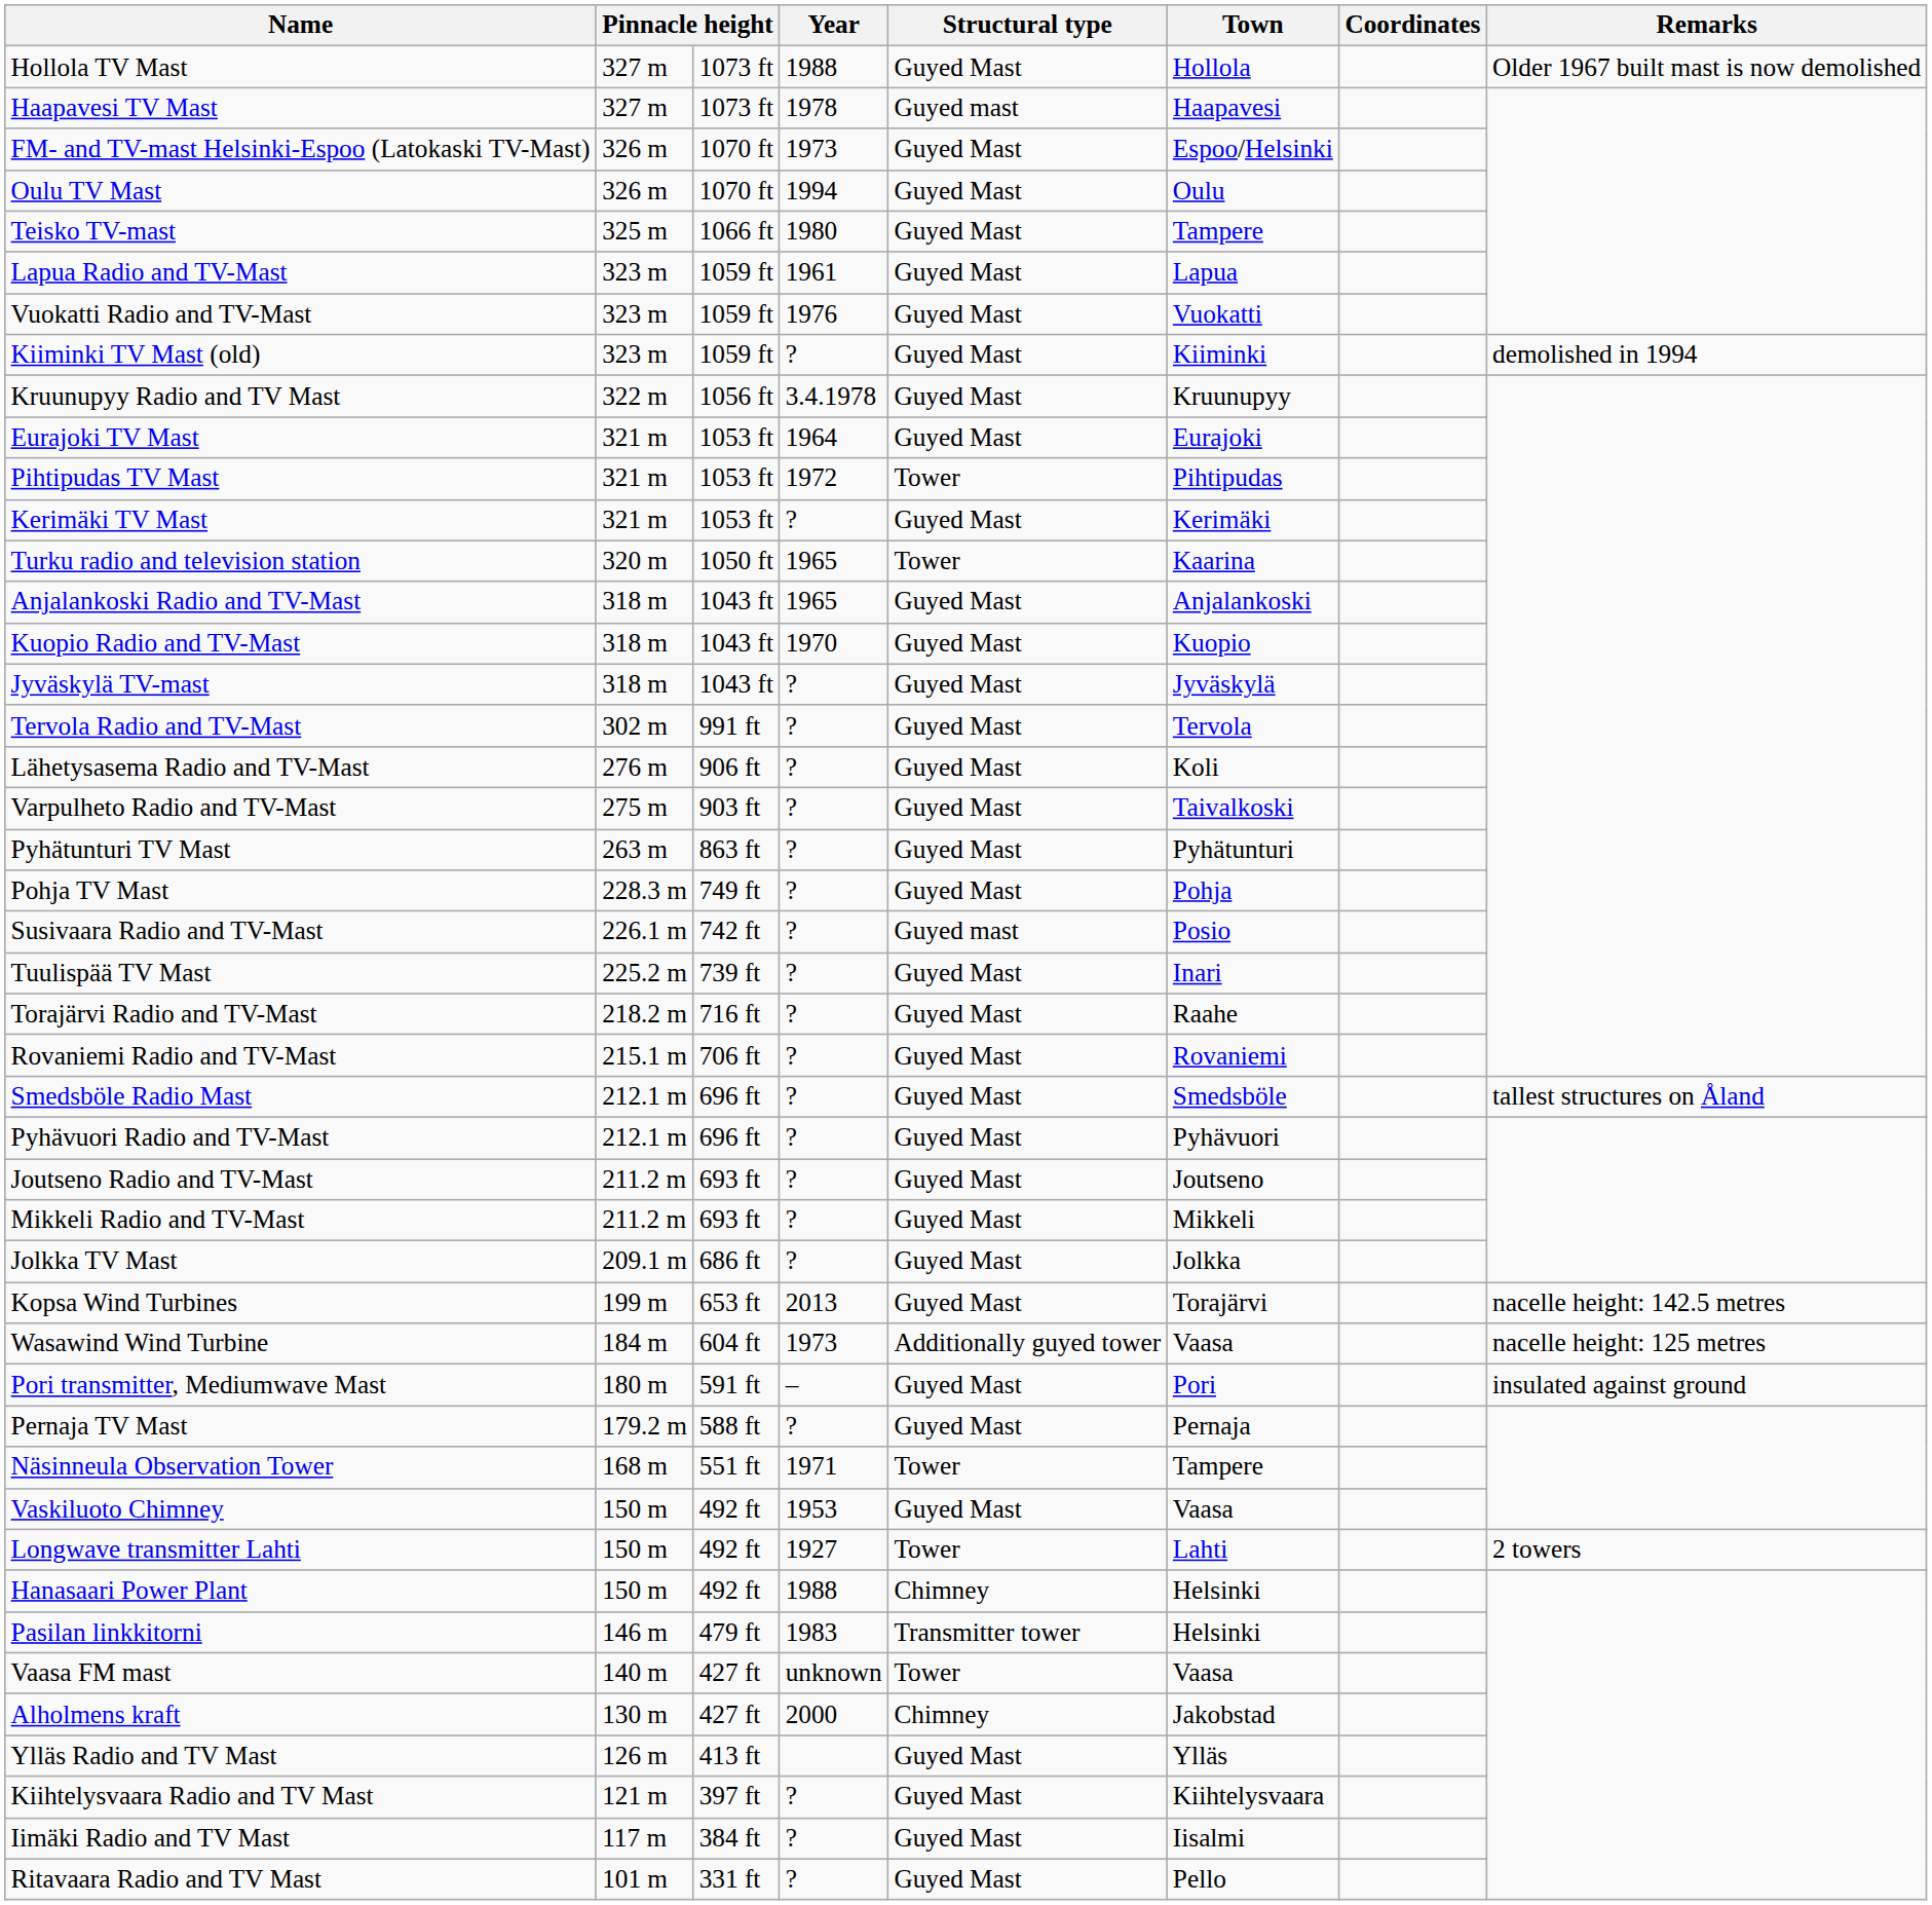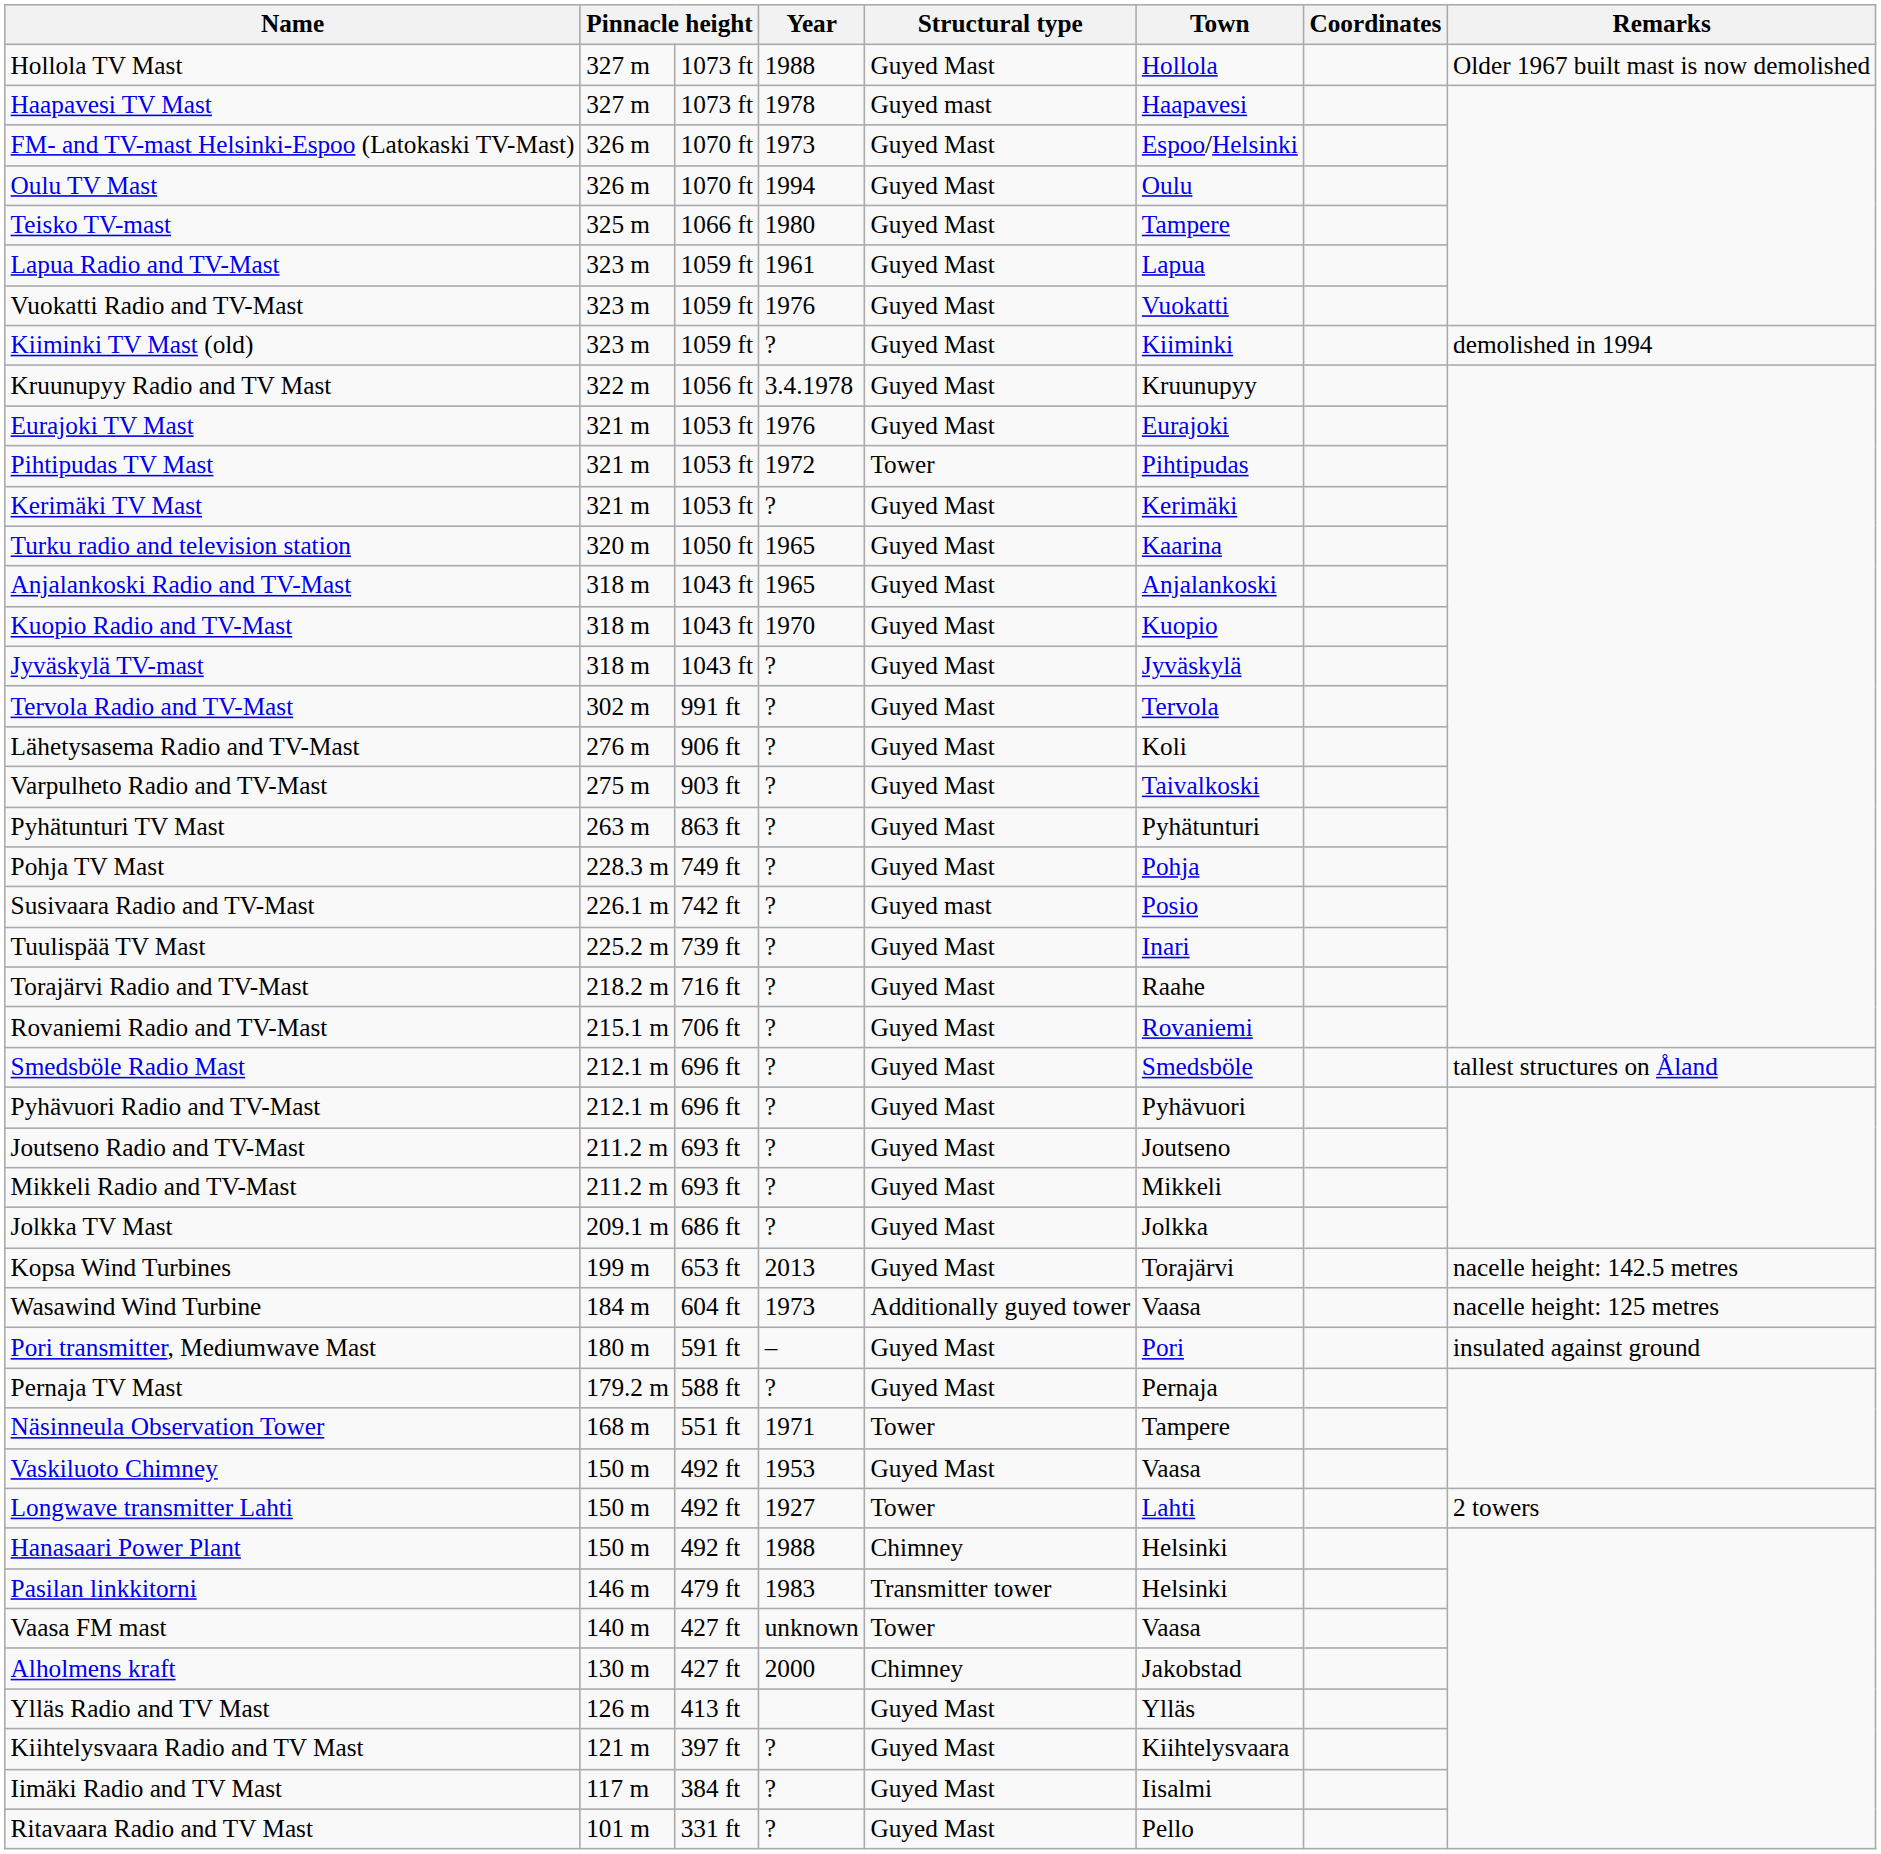 <table class="wikitable">
 <tr>
 <th>Name</th>
 <th colspan="2">Pinnacle height</th>
 <th>Year</th>
 <th>Structural type</th>
 <th>Town</th>
 <th>Coordinates</th>
 <th>Remarks</th>
 </tr>
 <tr>
 <td>Hollola TV Mast</td>
 <td>327 m</td>
 <td>1073 ft</td>
 <td>1988</td>
 <td>Guyed Mast</td>
 <td><a href='#'>Hollola</a></td>
 <td></td>
 <td>Older 1967 built mast is now demolished</td>
 </tr>
 <tr>
 <td><a href='#'>Haapavesi TV Mast</a></td>
 <td>327 m</td>
 <td>1073 ft</td>
 <td>1978</td>
 <td>Guyed mast</td>
 <td><a href='#'>Haapavesi</a></td>
 <td></td>
 </tr>
 <tr>
 <td><a href='#'>FM- and TV-mast Helsinki-Espoo</a> (Latokaski TV-Mast)</td>
 <td>326 m</td>
 <td>1070 ft</td>
 <td>1973</td>
 <td>Guyed Mast</td>
 <td><a href='#'>Espoo</a>/<a href='#'>Helsinki</a></td>
 <td></td>
 </tr>
 <tr>
 <td><a href='#'>Oulu TV Mast</a></td>
 <td>326 m</td>
 <td>1070 ft</td>
 <td>1994</td>
 <td>Guyed Mast</td>
 <td><a href='#'>Oulu</a></td>
 <td></td>
 </tr>
 <tr>
 <td><a href='#'>Teisko TV-mast</a></td>
 <td>325 m</td>
 <td>1066 ft</td>
 <td>1980</td>
 <td>Guyed Mast</td>
 <td><a href='#'>Tampere</a></td>
 <td></td>
 </tr>
 <tr>
 <td><a href='#'>Lapua Radio and TV-Mast</a></td>
 <td>323 m</td>
 <td>1059 ft</td>
 <td>1961</td>
 <td>Guyed Mast</td>
 <td><a href='#'>Lapua</a></td>
 <td></td>
 </tr>
 <tr>
 <td>Vuokatti Radio and TV-Mast</td>
 <td>323 m</td>
 <td>1059 ft</td>
 <td>1976</td>
 <td>Guyed Mast</td>
 <td><a href='#'>Vuokatti</a></td>
 <td></td>
 </tr>
 <tr>
 <td><a href='#'>Kiiminki TV Mast</a> (old)</td>
 <td>323 m</td>
 <td>1059 ft</td>
 <td>?</td>
 <td>Guyed Mast</td>
 <td><a href='#'>Kiiminki</a></td>
 <td></td>
 <td>demolished in 1994</td>
 </tr>
 <tr>
 <td>Kruunupyy Radio and TV Mast</td>
 <td>322 m</td>
 <td>1056 ft</td>
 <td>3.4.1978</td>
 <td>Guyed Mast</td>
 <td>Kruunupyy</td>
 <td></td>
 </tr>
 <tr>
 <td><a href='#'>Eurajoki TV Mast</a></td>
 <td>321 m</td>
 <td>1053 ft</td>
-<td>1964</td>
+<td>1976</td>
 <td>Guyed Mast</td>
 <td><a href='#'>Eurajoki</a></td>
 <td></td>
 </tr>
 <tr>
 <td><a href='#'>Pihtipudas TV Mast</a></td>
 <td>321 m</td>
 <td>1053 ft</td>
 <td>1972</td>
 <td>Tower</td>
 <td><a href='#'>Pihtipudas</a></td>
 <td></td>
 </tr>
 <tr>
 <td><a href='#'>Kerimäki TV Mast</a></td>
 <td>321 m</td>
 <td>1053 ft</td>
 <td>?</td>
 <td>Guyed Mast</td>
 <td><a href='#'>Kerimäki</a></td>
 <td></td>
 </tr>
 <tr>
 <td><a href='#'>Turku radio and television station</a></td>
 <td>320 m</td>
 <td>1050 ft</td>
 <td>1965</td>
-<td>Tower</td>
+<td>Guyed Mast</td>
 <td><a href='#'>Kaarina</a></td>
 <td></td>
 </tr>
 <tr>
 <td><a href='#'>Anjalankoski Radio and TV-Mast</a></td>
 <td>318 m</td>
 <td>1043 ft</td>
 <td>1965</td>
 <td>Guyed Mast</td>
 <td><a href='#'>Anjalankoski</a></td>
 <td></td>
 </tr>
 <tr>
 <td><a href='#'>Kuopio Radio and TV-Mast</a></td>
 <td>318 m</td>
 <td>1043 ft</td>
 <td>1970</td>
 <td>Guyed Mast</td>
 <td><a href='#'>Kuopio</a></td>
 <td></td>
 </tr>
 <tr>
 <td><a href='#'>Jyväskylä TV-mast</a></td>
 <td>318 m</td>
 <td>1043 ft</td>
 <td>?</td>
 <td>Guyed Mast</td>
 <td><a href='#'>Jyväskylä</a></td>
 <td></td>
 </tr>
 <tr>
 <td><a href='#'>Tervola Radio and TV-Mast</a></td>
 <td>302 m</td>
 <td>991 ft</td>
 <td>?</td>
 <td>Guyed Mast</td>
 <td><a href='#'>Tervola</a></td>
 <td></td>
 </tr>
 <tr>
 <td>Lähetysasema Radio and TV-Mast</td>
 <td>276 m</td>
 <td>906 ft</td>
 <td>?</td>
 <td>Guyed Mast</td>
 <td>Koli</td>
 <td></td>
 </tr>
 <tr>
 <td>Varpulheto Radio and TV-Mast</td>
 <td>275 m</td>
 <td>903 ft</td>
 <td>?</td>
 <td>Guyed Mast</td>
 <td><a href='#'>Taivalkoski</a></td>
 <td></td>
 </tr>
 <tr>
 <td>Pyhätunturi TV Mast</td>
 <td>263 m</td>
 <td>863 ft</td>
 <td>?</td>
 <td>Guyed Mast</td>
 <td>Pyhätunturi</td>
 <td></td>
 </tr>
 <tr>
 <td>Pohja TV Mast</td>
 <td>228.3 m</td>
 <td>749 ft</td>
 <td>?</td>
 <td>Guyed Mast</td>
 <td><a href='#'>Pohja</a></td>
 <td></td>
 </tr>
 <tr>
 <td>Susivaara Radio and TV-Mast</td>
 <td>226.1 m</td>
 <td>742 ft</td>
 <td>?</td>
 <td>Guyed mast</td>
 <td><a href='#'>Posio</a></td>
 <td></td>
 </tr>
 <tr>
 <td>Tuulispää TV Mast</td>
 <td>225.2 m</td>
 <td>739 ft</td>
 <td>?</td>
 <td>Guyed Mast</td>
 <td><a href='#'>Inari</a></td>
 <td></td>
 </tr>
 <tr>
 <td>Torajärvi Radio and TV-Mast</td>
 <td>218.2 m</td>
 <td>716 ft</td>
 <td>?</td>
 <td>Guyed Mast</td>
 <td>Raahe</td>
 <td></td>
 </tr>
 <tr>
 <td>Rovaniemi Radio and TV-Mast</td>
 <td>215.1 m</td>
 <td>706 ft</td>
 <td>?</td>
 <td>Guyed Mast</td>
 <td><a href='#'>Rovaniemi</a></td>
 <td></td>
 </tr>
 <tr>
 <td><a href='#'>Smedsböle Radio Mast</a></td>
 <td>212.1 m</td>
 <td>696 ft</td>
 <td>?</td>
 <td>Guyed Mast</td>
 <td><a href='#'>Smedsböle</a></td>
 <td></td>
 <td>tallest structures on <a href='#'>Åland</a></td>
 </tr>
 <tr>
 <td>Pyhävuori Radio and TV-Mast</td>
 <td>212.1 m</td>
 <td>696 ft</td>
 <td>?</td>
 <td>Guyed Mast</td>
 <td>Pyhävuori</td>
 <td></td>
 </tr>
 <tr>
 <td>Joutseno Radio and TV-Mast</td>
 <td>211.2 m</td>
 <td>693 ft</td>
 <td>?</td>
 <td>Guyed Mast</td>
 <td>Joutseno</td>
 <td></td>
 </tr>
 <tr>
 <td>Mikkeli Radio and TV-Mast</td>
 <td>211.2 m</td>
 <td>693 ft</td>
 <td>?</td>
 <td>Guyed Mast</td>
 <td>Mikkeli</td>
 <td></td>
 </tr>
 <tr>
 <td>Jolkka TV Mast</td>
 <td>209.1 m</td>
 <td>686 ft</td>
 <td>?</td>
 <td>Guyed Mast</td>
 <td>Jolkka</td>
 <td></td>
 </tr>
 <tr>
 <td>Kopsa Wind Turbines</td>
 <td>199 m</td>
 <td>653 ft</td>
 <td>2013</td>
 <td>Guyed Mast</td>
 <td>Torajärvi</td>
 <td></td>
 <td>nacelle height: 142.5 metres</td>
 </tr>
 <tr>
 <td>Wasawind Wind Turbine</td>
 <td>184 m</td>
 <td>604 ft</td>
 <td>1973</td>
 <td>Additionally guyed tower</td>
 <td>Vaasa</td>
 <td></td>
 <td>nacelle height: 125 metres</td>
 </tr>
 <tr>
 <td><a href='#'>Pori transmitter</a>, Mediumwave Mast</td>
 <td>180 m</td>
 <td>591 ft</td>
 <td>–</td>
 <td>Guyed Mast</td>
 <td><a href='#'>Pori</a></td>
 <td></td>
 <td>insulated against ground</td>
 </tr>
 <tr>
 <td>Pernaja TV Mast</td>
 <td>179.2 m</td>
 <td>588 ft</td>
 <td>?</td>
 <td>Guyed Mast</td>
 <td>Pernaja</td>
 <td></td>
 </tr>
 <tr>
 <td><a href='#'>Näsinneula Observation Tower</a></td>
 <td>168 m</td>
 <td>551 ft</td>
 <td>1971</td>
 <td>Tower</td>
 <td>Tampere</td>
 <td></td>
 </tr>
 <tr>
 <td><a href='#'>Vaskiluoto Chimney</a></td>
 <td>150 m</td>
 <td>492 ft</td>
 <td>1953</td>
 <td>Guyed Mast</td>
 <td>Vaasa</td>
 <td></td>
 </tr>
 <tr>
 <td><a href='#'>Longwave transmitter Lahti</a></td>
 <td>150 m</td>
 <td>492 ft</td>
 <td>1927</td>
 <td>Tower</td>
 <td><a href='#'>Lahti</a></td>
 <td></td>
 <td>2 towers</td>
 </tr>
 <tr>
 <td><a href='#'>Hanasaari Power Plant</a></td>
 <td>150 m</td>
 <td>492 ft</td>
 <td>1988</td>
 <td>Chimney</td>
 <td>Helsinki</td>
 <td></td>
 </tr>
 <tr>
 <td><a href='#'>Pasilan linkkitorni</a></td>
 <td>146 m</td>
 <td>479 ft</td>
 <td>1983</td>
 <td>Transmitter tower</td>
 <td>Helsinki</td>
 <td></td>
 </tr>
 <tr>
 <td>Vaasa FM mast</td>
 <td>140 m</td>
 <td>427 ft</td>
 <td>unknown</td>
 <td>Tower</td>
 <td>Vaasa</td>
 <td></td>
 </tr>
 <tr>
 <td><a href='#'>Alholmens kraft</a></td>
 <td>130 m</td>
 <td>427 ft</td>
 <td>2000</td>
 <td>Chimney</td>
 <td>Jakobstad</td>
 <td></td>
 </tr>
 <tr>
 <td>Ylläs Radio and TV Mast</td>
 <td>126 m</td>
 <td>413 ft</td>
 <td></td>
 <td>Guyed Mast</td>
 <td>Ylläs</td>
 <td></td>
 </tr>
 <tr>
 <td>Kiihtelysvaara Radio and TV Mast</td>
 <td>121 m</td>
 <td>397 ft</td>
 <td>?</td>
 <td>Guyed Mast</td>
 <td>Kiihtelysvaara</td>
 <td></td>
 </tr>
 <tr>
 <td>Iimäki Radio and TV Mast</td>
 <td>117 m</td>
 <td>384 ft</td>
 <td>?</td>
 <td>Guyed Mast</td>
 <td>Iisalmi</td>
 <td></td>
 </tr>
 <tr>
 <td>Ritavaara Radio and TV Mast</td>
 <td>101 m</td>
 <td>331 ft</td>
 <td>?</td>
 <td>Guyed Mast</td>
 <td>Pello</td>
 <td></td>
 </tr>
 </table>
